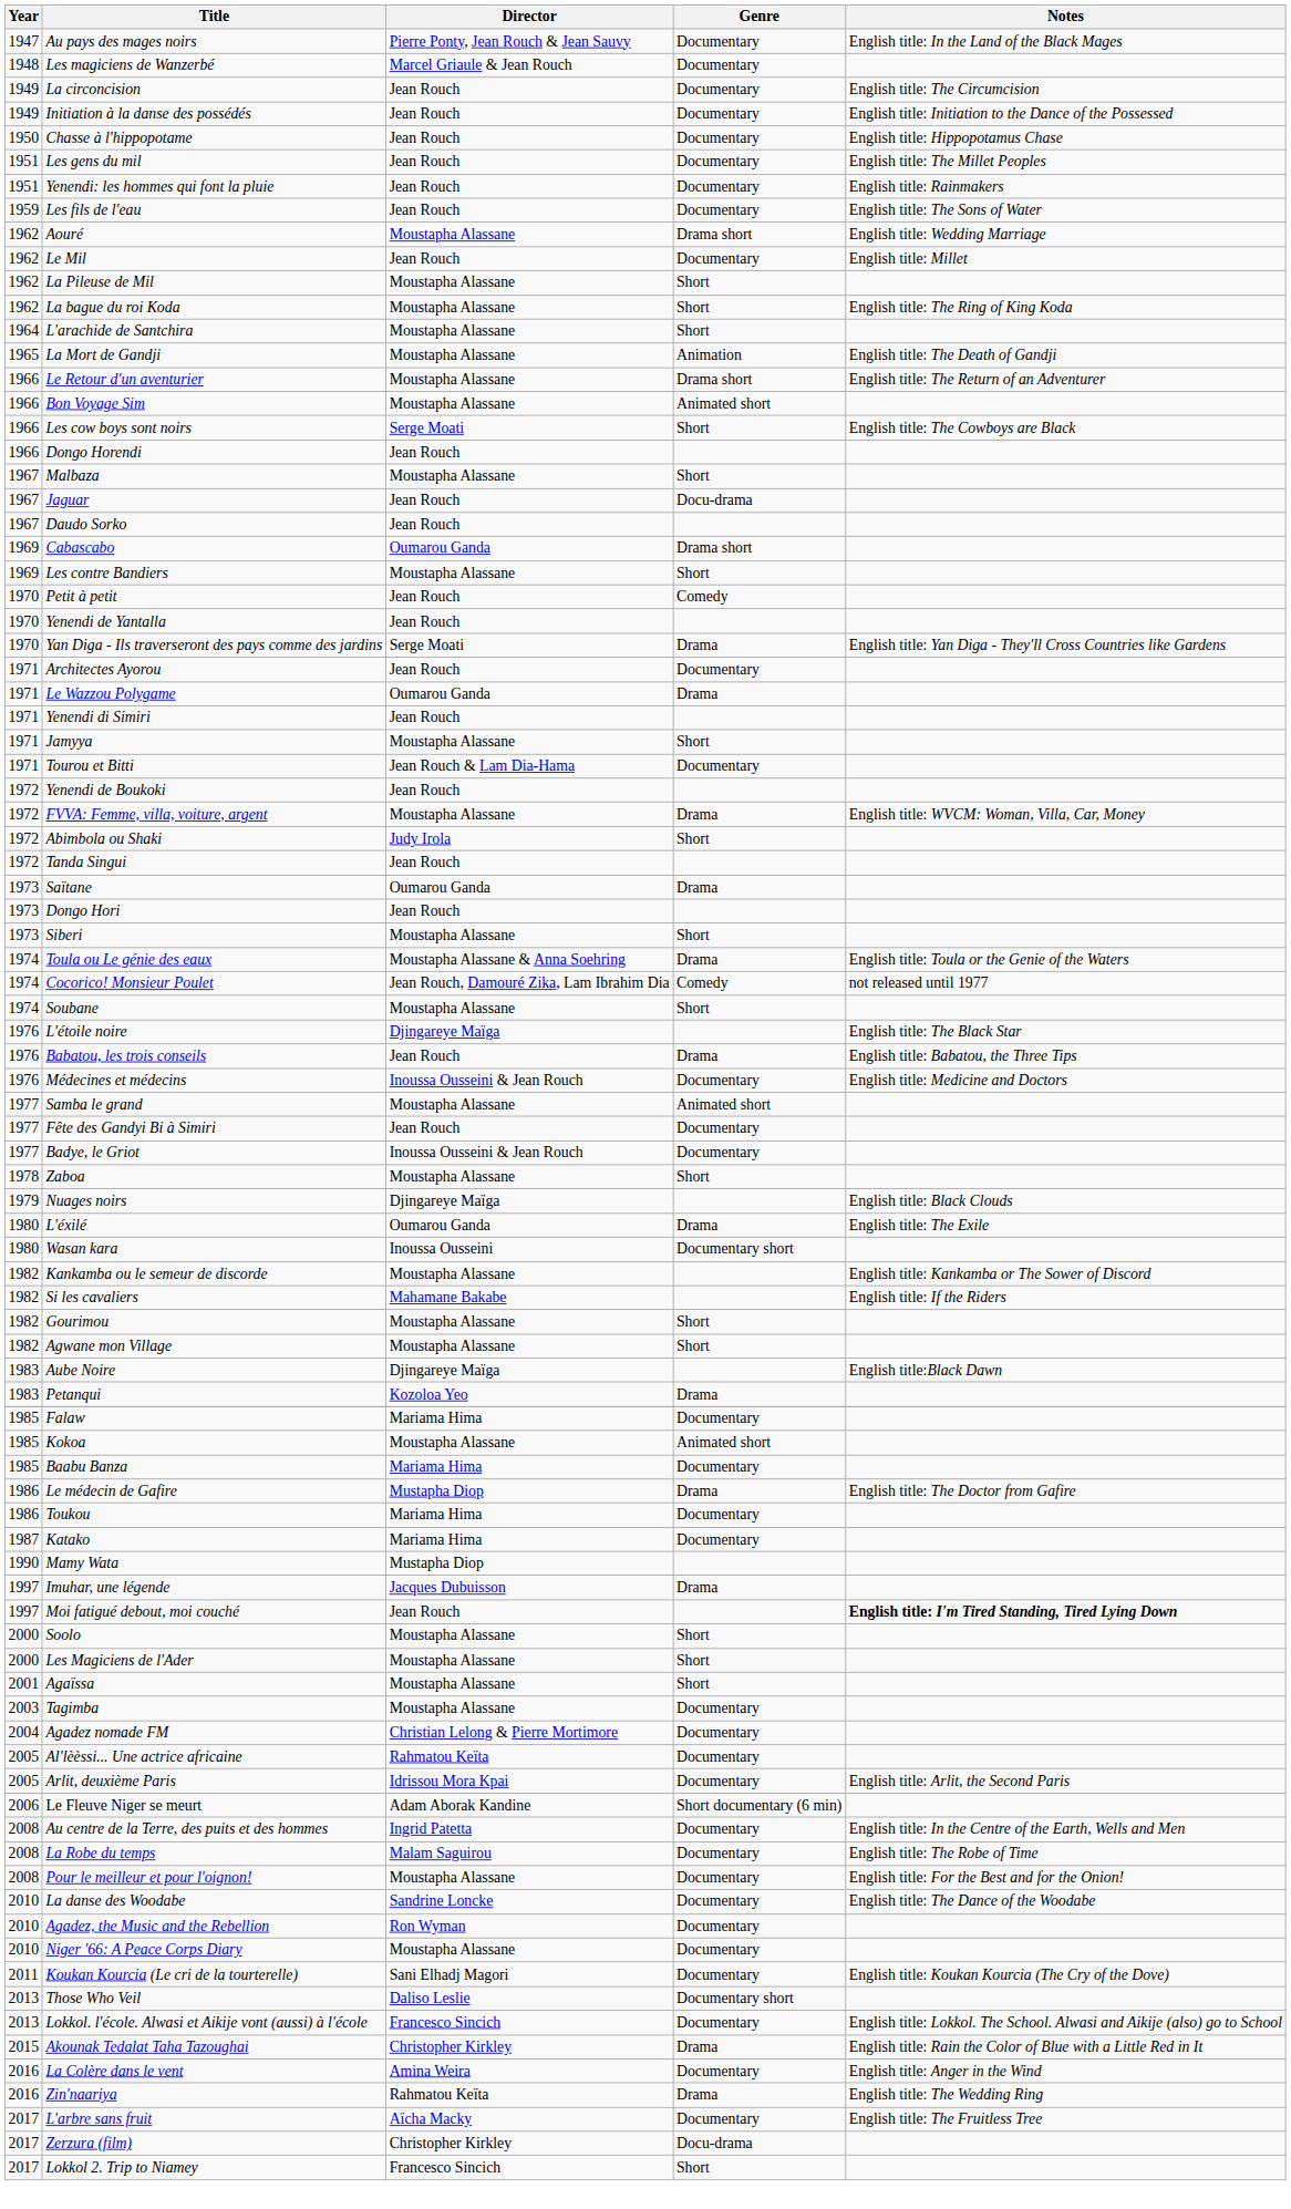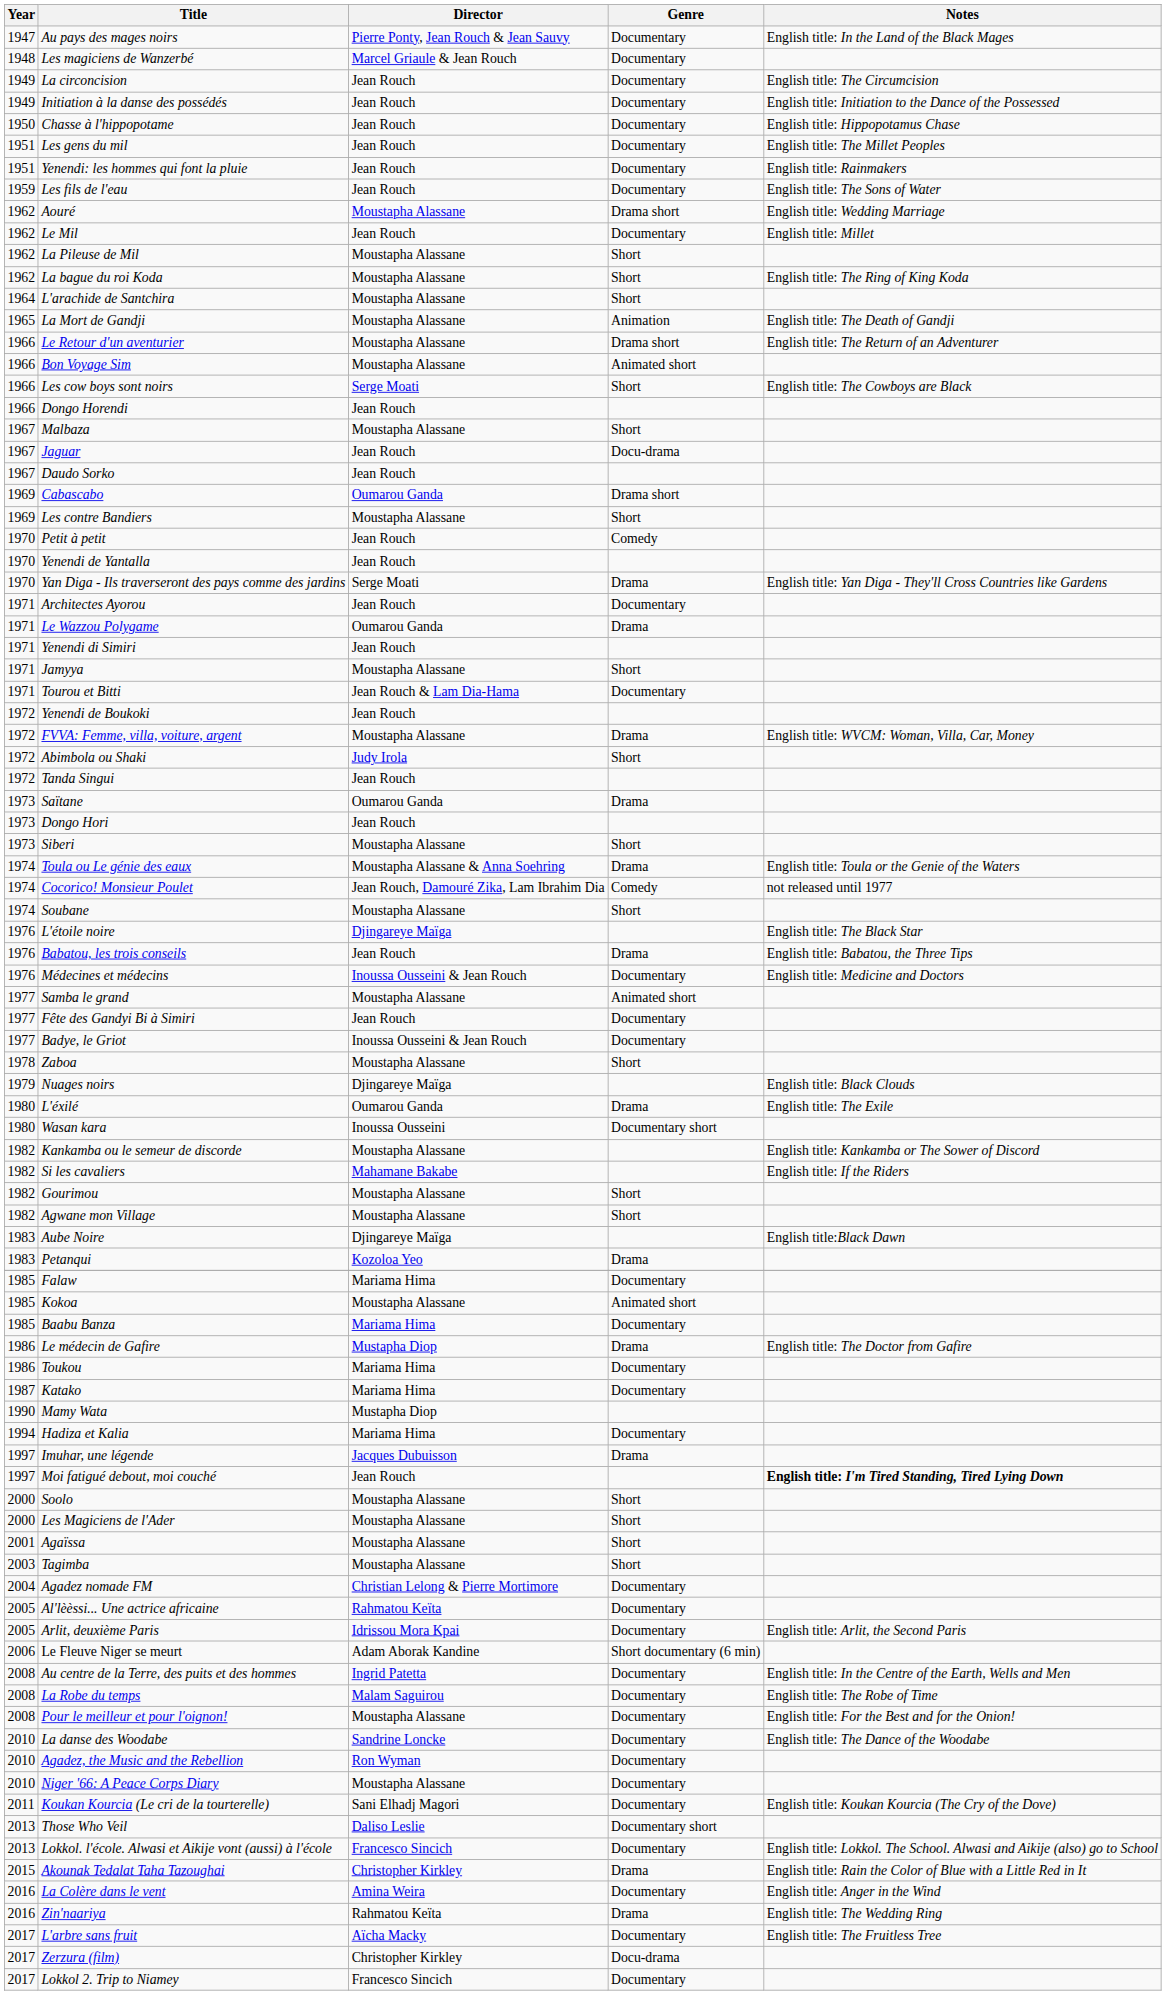 <table class="wikitable sortable sticky-header">
 <tr>
 <th>Year</th>
 <th>Title</th>
 <th>Director</th>
 <th>Genre</th>
 <th>Notes</th>
 </tr>
 <tr>
 <td>1947</td>
 <td><em>Au pays des mages noirs</em></td>
 <td><a href='#'>Pierre Ponty</a>, <a href='#'>Jean Rouch</a> & <a href='#'>Jean Sauvy</a></td>
 <td>Documentary</td>
 <td>English title: <em>In the Land of the Black Mages</em></td>
 </tr>
 <tr>
 <td>1948</td>
 <td><em>Les magiciens de Wanzerbé</em></td>
 <td><a href='#'>Marcel Griaule</a> & Jean Rouch</td>
 <td>Documentary</td>
 <td></td>
 </tr>
 <tr>
 <td>1949</td>
 <td><em>La circoncision</em></td>
 <td>Jean Rouch</td>
 <td>Documentary</td>
 <td>English title: <em>The Circumcision</em></td>
 </tr>
 <tr>
 <td>1949</td>
 <td><em>Initiation à la danse des possédés</em></td>
 <td>Jean Rouch</td>
 <td>Documentary</td>
 <td>English title: <em>Initiation to the Dance of the Possessed</em></td>
 </tr>
 <tr>
 <td>1950</td>
 <td><em>Chasse à l'hippopotame</em></td>
 <td>Jean Rouch</td>
 <td>Documentary</td>
 <td>English title: <em>Hippopotamus Chase</em></td>
 </tr>
 <tr>
 <td>1951</td>
 <td><em>Les gens du mil</em></td>
 <td>Jean Rouch</td>
 <td>Documentary</td>
 <td>English title: <em>The Millet Peoples</em></td>
 </tr>
 <tr>
 <td>1951</td>
 <td><em>Yenendi: les hommes qui font la pluie</em></td>
 <td>Jean Rouch</td>
 <td>Documentary</td>
 <td>English title: <em>Rainmakers</em></td>
 </tr>
 <tr>
 <td>1959</td>
 <td><em>Les fils de l'eau</em></td>
 <td>Jean Rouch</td>
 <td>Documentary</td>
 <td>English title: <em>The Sons of Water</em></td>
 </tr>
 <tr>
 <td>1962</td>
 <td><em>Aouré</em></td>
 <td><a href='#'>Moustapha Alassane</a></td>
 <td>Drama short</td>
 <td>English title: <em>Wedding Marriage</em></td>
 </tr>
 <tr>
 <td>1962</td>
 <td><em>Le Mil</em></td>
 <td>Jean Rouch</td>
 <td>Documentary</td>
 <td>English title: <em>Millet</em></td>
 </tr>
 <tr>
 <td>1962</td>
 <td><em>La Pileuse de Mil</em></td>
 <td>Moustapha Alassane</td>
 <td>Short</td>
 <td></td>
 </tr>
 <tr>
 <td>1962</td>
 <td><em>La bague du roi Koda</em></td>
 <td>Moustapha Alassane</td>
 <td>Short</td>
 <td>English title: <em>The Ring of King Koda</em></td>
 </tr>
 <tr>
 <td>1964</td>
 <td><em>L'arachide de Santchira</em></td>
 <td>Moustapha Alassane</td>
 <td>Short</td>
 <td></td>
 </tr>
 <tr>
 <td>1965</td>
 <td><em>La Mort de Gandji</em></td>
 <td>Moustapha Alassane</td>
 <td>Animation</td>
 <td>English title: <em>The Death of Gandji</em></td>
 </tr>
 <tr>
 <td>1966</td>
 <td><em><a href='#'>Le Retour d'un aventurier</a></em></td>
 <td>Moustapha Alassane</td>
 <td>Drama short</td>
 <td>English title: <em>The Return of an Adventurer</em></td>
 </tr>
 <tr>
 <td>1966</td>
 <td><em><a href='#'>Bon Voyage Sim</a></em></td>
 <td>Moustapha Alassane</td>
 <td>Animated short</td>
 <td></td>
 </tr>
 <tr>
 <td>1966</td>
 <td><em>Les cow boys sont noirs</em></td>
 <td><a href='#'>Serge Moati</a></td>
 <td>Short</td>
 <td>English title: <em>The Cowboys are Black</em></td>
 </tr>
 <tr>
 <td>1966</td>
 <td><em>Dongo Horendi</em></td>
 <td>Jean Rouch</td>
 <td></td>
 <td></td>
 </tr>
 <tr>
 <td>1967</td>
 <td><em>Malbaza</em></td>
 <td>Moustapha Alassane</td>
 <td>Short</td>
 <td></td>
 </tr>
 <tr>
 <td>1967</td>
 <td><em><a href='#'>Jaguar</a></em></td>
 <td>Jean Rouch</td>
 <td>Docu-drama</td>
 <td></td>
 </tr>
 <tr>
 <td>1967</td>
 <td><em>Daudo Sorko</em></td>
 <td>Jean Rouch</td>
 <td></td>
 <td></td>
 </tr>
 <tr>
 <td>1969</td>
 <td><em><a href='#'>Cabascabo</a></em></td>
 <td><a href='#'>Oumarou Ganda</a></td>
 <td>Drama short</td>
 <td></td>
 </tr>
 <tr>
 <td>1969</td>
 <td><em>Les contre Bandiers</em></td>
 <td>Moustapha Alassane</td>
 <td>Short</td>
 <td></td>
 </tr>
 <tr>
 <td>1970</td>
 <td><em>Petit à petit</em></td>
 <td>Jean Rouch</td>
 <td>Comedy</td>
 <td></td>
 </tr>
 <tr>
 <td>1970</td>
 <td><em>Yenendi de Yantalla</em></td>
 <td>Jean Rouch</td>
 <td></td>
 <td></td>
 </tr>
 <tr>
 <td>1970</td>
 <td><em>Yan Diga - Ils traverseront des pays comme des jardins</em></td>
 <td>Serge Moati</td>
 <td>Drama</td>
 <td>English title: <em>Yan Diga - They'll Cross Countries like Gardens</em></td>
 </tr>
 <tr>
 <td>1971</td>
 <td><em>Architectes Ayorou</em></td>
 <td>Jean Rouch</td>
 <td>Documentary</td>
 <td></td>
 </tr>
 <tr>
 <td>1971</td>
 <td><em><a href='#'>Le Wazzou Polygame</a></em></td>
 <td>Oumarou Ganda</td>
 <td>Drama</td>
 <td></td>
 </tr>
 <tr>
 <td>1971</td>
 <td><em>Yenendi di Simiri</em></td>
 <td>Jean Rouch</td>
 <td></td>
 <td></td>
 </tr>
 <tr>
 <td>1971</td>
 <td><em>Jamyya</em></td>
 <td>Moustapha Alassane</td>
 <td>Short</td>
 <td></td>
 </tr>
 <tr>
 <td>1971</td>
 <td><em>Tourou et Bitti</em></td>
 <td>Jean Rouch & <a href='#'>Lam Dia-Hama</a></td>
 <td>Documentary</td>
 <td></td>
 </tr>
 <tr>
 <td>1972</td>
 <td><em>Yenendi de Boukoki</em></td>
 <td>Jean Rouch</td>
 <td></td>
 <td></td>
 </tr>
 <tr>
 <td>1972</td>
 <td><em><a href='#'>FVVA: Femme, villa, voiture, argent</a></em></td>
 <td>Moustapha Alassane</td>
 <td>Drama</td>
 <td>English title: <em>WVCM: Woman, Villa, Car, Money</em></td>
 </tr>
 <tr>
 <td>1972</td>
 <td><em>Abimbola ou Shaki</em></td>
 <td><a href='#'>Judy Irola</a></td>
 <td>Short</td>
 <td></td>
 </tr>
 <tr>
 <td>1972</td>
 <td><em>Tanda Singui</em></td>
 <td>Jean Rouch</td>
 <td></td>
 </tr>
 <tr>
 <td>1973</td>
 <td><em>Saïtane</em></td>
 <td>Oumarou Ganda</td>
 <td>Drama</td>
 <td></td>
 </tr>
 <tr>
 <td>1973</td>
 <td><em>Dongo Hori</em></td>
 <td>Jean Rouch</td>
 <td></td>
 <td></td>
 </tr>
 <tr>
 <td>1973</td>
 <td><em>Siberi</em></td>
 <td>Moustapha Alassane</td>
 <td>Short</td>
 <td></td>
 </tr>
 <tr>
 <td>1974</td>
 <td><em><a href='#'>Toula ou Le génie des eaux</a></em></td>
 <td>Moustapha Alassane & <a href='#'>Anna Soehring</a></td>
 <td>Drama</td>
 <td>English title: <em>Toula or the Genie of the Waters</em></td>
 </tr>
 <tr>
 <td>1974</td>
 <td><em><a href='#'>Cocorico! Monsieur Poulet</a></em></td>
 <td>Jean Rouch, <a href='#'>Damouré Zika</a>, Lam Ibrahim Dia</td>
 <td>Comedy</td>
 <td>not released until 1977</td>
 </tr>
 <tr>
 <td>1974</td>
 <td><em>Soubane</em></td>
 <td>Moustapha Alassane</td>
 <td>Short</td>
 <td></td>
 </tr>
 <tr>
 <td>1976</td>
 <td><em>L'étoile noire</em></td>
 <td><a href='#'>Djingareye Maïga</a></td>
 <td></td>
 <td>English title: <em>The Black Star</em></td>
 </tr>
 <tr>
 <td>1976</td>
 <td><em><a href='#'>Babatou, les trois conseils</a></em></td>
 <td>Jean Rouch</td>
 <td>Drama</td>
 <td>English title: <em>Babatou, the Three Tips</em></td>
 </tr>
 <tr>
 <td>1976</td>
 <td><em>Médecines et médecins</em></td>
 <td><a href='#'>Inoussa Ousseini</a> & Jean Rouch</td>
 <td>Documentary</td>
 <td>English title: <em>Medicine and Doctors</em></td>
 </tr>
 <tr>
 <td>1977</td>
 <td><em>Samba le grand</em></td>
 <td>Moustapha Alassane</td>
 <td>Animated short</td>
 <td></td>
 </tr>
 <tr>
 <td>1977</td>
 <td><em>Fête des Gandyi Bi à Simiri</em></td>
 <td>Jean Rouch</td>
 <td>Documentary</td>
 <td></td>
 </tr>
 <tr>
 <td>1977</td>
 <td><em>Badye, le Griot</em></td>
 <td>Inoussa Ousseini & Jean Rouch</td>
 <td>Documentary</td>
 <td></td>
 </tr>
 <tr>
 <td>1978</td>
 <td><em>Zaboa</em></td>
 <td>Moustapha Alassane</td>
 <td>Short</td>
 <td></td>
 </tr>
 <tr>
 <td>1979</td>
 <td><em>Nuages noirs</em></td>
 <td>Djingareye Maïga</td>
 <td></td>
 <td>English title: <em>Black Clouds</em></td>
 </tr>
 <tr>
 <td>1980</td>
 <td><em>L'éxilé</em></td>
 <td>Oumarou Ganda</td>
 <td>Drama</td>
 <td>English title: <em>The Exile</em></td>
 </tr>
 <tr>
 <td>1980</td>
 <td><em>Wasan kara</em></td>
 <td>Inoussa Ousseini</td>
 <td>Documentary short</td>
 <td></td>
 </tr>
 <tr>
 <td>1982</td>
 <td><em>Kankamba ou le semeur de discorde</em></td>
 <td>Moustapha Alassane</td>
 <td></td>
 <td>English title: <em>Kankamba or The Sower of Discord</em></td>
 </tr>
 <tr>
 <td>1982</td>
 <td><em>Si les cavaliers</em></td>
 <td><a href='#'>Mahamane Bakabe</a></td>
 <td></td>
 <td>English title: <em>If the Riders</em></td>
 </tr>
 <tr>
 <td>1982</td>
 <td><em>Gourimou</em></td>
 <td>Moustapha Alassane</td>
 <td>Short</td>
 <td></td>
 </tr>
 <tr>
 <td>1982</td>
 <td><em>Agwane mon Village</em></td>
 <td>Moustapha Alassane</td>
 <td>Short</td>
 <td></td>
 </tr>
 <tr>
 <td>1983</td>
 <td><em>Aube Noire</em></td>
 <td>Djingareye Maïga</td>
 <td></td>
 <td>English title:<em>Black Dawn</em></td>
 </tr>
 <tr>
 <td>1983</td>
 <td><em>Petanqui</em></td>
 <td><a href='#'>Kozoloa Yeo</a></td>
 <td>Drama</td>
 <td></td>
 </tr>
 <tr>
 </tr>
 <tr>
 <td>1985</td>
 <td><em>Falaw</em></td>
 <td>Mariama Hima</td>
 <td>Documentary</td>
 <td></td>
 </tr>
 <tr>
 <td>1985</td>
 <td><em>Kokoa</em></td>
 <td>Moustapha Alassane</td>
 <td>Animated short</td>
 <td></td>
 </tr>
 <tr>
 <td>1985</td>
 <td><em>Baabu Banza</em></td>
 <td><a href='#'>Mariama Hima</a></td>
 <td>Documentary</td>
 <td></td>
 </tr>
 <tr>
 <td>1986</td>
 <td><em>Le médecin de Gafire</em></td>
 <td><a href='#'>Mustapha Diop</a></td>
 <td>Drama</td>
 <td>English title: <em>The Doctor from Gafire</em></td>
 </tr>
 <tr>
 <td>1986</td>
 <td><em>Toukou</em></td>
 <td>Mariama Hima</td>
 <td>Documentary</td>
 <td></td>
 </tr>
 <tr>
 <td>1987</td>
 <td><em>Katako</em></td>
 <td>Mariama Hima</td>
 <td>Documentary</td>
 <td></td>
 </tr>
 <tr>
 <td>1990</td>
 <td><em>Mamy Wata</em></td>
 <td>Mustapha Diop</td>
 <td></td>
 <td></td>
 </tr>
 <tr>
+<td>1994</td>
+<td><em>Hadiza et Kalia</em></td>
+<td>Mariama Hima</td>
+<td>Documentary</td>
+<td></td>
+</tr>
+<tr>
 <td>1997</td>
 <td><em>Imuhar, une légende</em></td>
 <td><a href='#'>Jacques Dubuisson</a></td>
 <td>Drama</td>
 <td></td>
 </tr>
 <tr>
 <td>1997</td>
 <td><em>Moi fatigué debout, moi couché</em></td>
 <td>Jean Rouch</td>
 <td></td>
 <td><strong>English title: <em>I'm Tired Standing, Tired Lying Down</em></strong></td>
 </tr>
 <tr>
 <td>2000</td>
 <td><em>Soolo</em></td>
 <td>Moustapha Alassane</td>
 <td>Short</td>
 <td></td>
 </tr>
 <tr>
 <td>2000</td>
 <td><em>Les Magiciens de l'Ader</em></td>
 <td>Moustapha Alassane</td>
 <td>Short</td>
 <td></td>
 </tr>
 <tr>
 <td>2001</td>
 <td><em>Agaïssa</em></td>
 <td>Moustapha Alassane</td>
 <td>Short</td>
 <td></td>
 </tr>
 <tr>
 <td>2003</td>
 <td><em>Tagimba</em></td>
 <td>Moustapha Alassane</td>
-<td>Documentary</td>
+<td>Short</td>
 <td></td>
 </tr>
 <tr>
 <td>2004</td>
 <td><em>Agadez nomade FM </em></td>
 <td><a href='#'>Christian Lelong</a> & <a href='#'>Pierre Mortimore</a></td>
 <td>Documentary</td>
 <td></td>
 </tr>
 <tr>
 <td>2005</td>
 <td><em>Al'lèèssi... Une actrice africaine</em></td>
 <td><a href='#'>Rahmatou Keïta</a></td>
 <td>Documentary</td>
 <td></td>
 </tr>
 <tr>
 <td>2005</td>
 <td><em>Arlit, deuxième Paris</em></td>
 <td><a href='#'>Idrissou Mora Kpai</a></td>
 <td>Documentary</td>
 <td>English title: <em>Arlit, the Second Paris</em></td>
 </tr>
 <tr>
 <td>2006</td>
 <td>Le Fleuve Niger se meurt</td>
 <td>Adam Aborak Kandine</td>
 <td>Short documentary (6 min)</td>
 <td></td>
 </tr>
 <tr>
 <td>2008</td>
 <td><em>Au centre de la Terre, des puits et des hommes</em></td>
 <td><a href='#'>Ingrid Patetta</a></td>
 <td>Documentary</td>
 <td>English title: <em>In the Centre of the Earth, Wells and Men</em></td>
 </tr>
 <tr>
 <td>2008</td>
 <td><em><a href='#'>La Robe du temps</a></em></td>
 <td><a href='#'>Malam Saguirou</a></td>
 <td>Documentary</td>
 <td>English title: <em>The Robe of Time</em></td>
 </tr>
 <tr>
 <td>2008</td>
 <td><em><a href='#'>Pour le meilleur et pour l'oignon!</a></em></td>
 <td>Moustapha Alassane</td>
 <td>Documentary</td>
 <td>English title: <em>For the Best and for the Onion!</em></td>
 </tr>
 <tr>
 <td>2010</td>
 <td><em>La danse des Woodabe</em></td>
 <td><a href='#'>Sandrine Loncke</a></td>
 <td>Documentary</td>
 <td>English title: <em>The Dance of the Woodabe</em></td>
 </tr>
 <tr>
 <td>2010</td>
 <td><em><a href='#'>Agadez, the Music and the Rebellion</a></em></td>
 <td><a href='#'>Ron Wyman</a></td>
 <td>Documentary</td>
 <td></td>
 </tr>
 <tr>
 <td>2010</td>
 <td><em><a href='#'>Niger '66: A Peace Corps Diary</a></em></td>
 <td>Moustapha Alassane</td>
 <td>Documentary</td>
 <td></td>
 </tr>
 <tr>
 <td>2011</td>
 <td><em><a href='#'>Koukan Kourcia</a> (Le cri de la tourterelle)</em></td>
 <td>Sani Elhadj Magori</td>
 <td>Documentary</td>
 <td>English title: <em>Koukan Kourcia (The Cry of the Dove)</em></td>
 </tr>
 <tr>
 <td>2013</td>
 <td><em>Those Who Veil</em></td>
 <td><a href='#'>Daliso Leslie</a></td>
 <td>Documentary short</td>
 <td></td>
 </tr>
 <tr>
 <td>2013</td>
 <td><em>Lokkol. l'école. Alwasi et Aikije vont (aussi) à l'école</em></td>
 <td><a href='#'>Francesco Sincich</a></td>
 <td>Documentary</td>
 <td>English title: <em>Lokkol. The School. Alwasi and Aikije (also) go to School</em></td>
 </tr>
 <tr>
 <td>2015</td>
 <td><em><a href='#'>Akounak Tedalat Taha Tazoughai</a></em></td>
 <td><a href='#'>Christopher Kirkley</a></td>
 <td>Drama</td>
 <td>English title: <em>Rain the Color of Blue with a Little Red in It</em></td>
 </tr>
 <tr>
 <td>2016</td>
 <td><em><a href='#'>La Colère dans le vent</a></em></td>
 <td><a href='#'>Amina Weira</a></td>
 <td>Documentary</td>
 <td>English title: <em>Anger in the Wind</em></td>
 </tr>
 <tr>
 <td>2016</td>
 <td><em><a href='#'>Zin'naariya</a></em></td>
 <td>Rahmatou Keïta</td>
 <td>Drama</td>
 <td>English title: <em>The Wedding Ring</em></td>
 </tr>
 <tr>
 <td>2017</td>
 <td><em><a href='#'>L'arbre sans fruit</a></em></td>
 <td><a href='#'>Aïcha Macky</a></td>
 <td>Documentary</td>
 <td>English title: <em>The Fruitless Tree</em></td>
 </tr>
 <tr>
 <td>2017</td>
 <td><em><a href='#'>Zerzura (film)</a></em></td>
 <td>Christopher Kirkley</td>
 <td>Docu-drama</td>
 <td></td>
 </tr>
 <tr>
 <td>2017</td>
 <td><em>Lokkol 2. Trip to Niamey</em></td>
 <td>Francesco Sincich</td>
-<td>Short</td>
+<td>Documentary</td>
 <td></td>
 </tr>
 </table>
